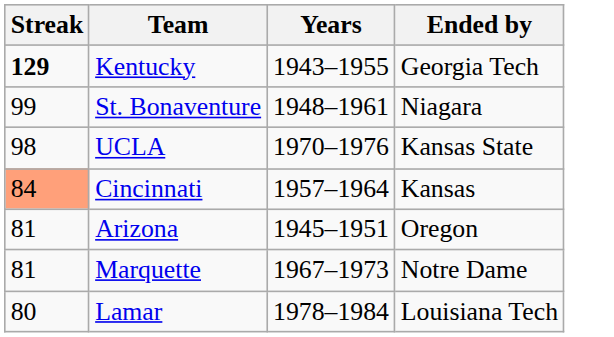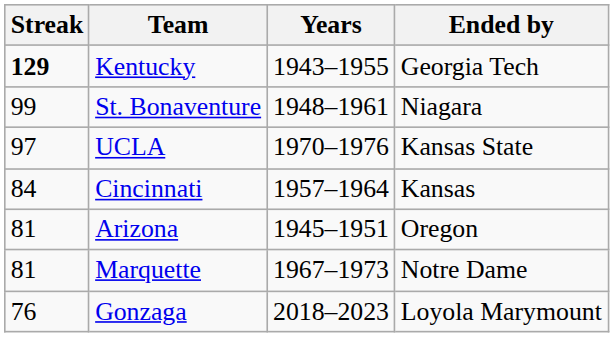 <table class="wikitable">
 <tr>
 <th>Streak</th>
 <th>Team</th>
 <th>Years</th>
 <th>Ended by</th>
 </tr>
 <tr>
 <td><strong>129</strong></td>
 <td><a href='#'>Kentucky</a></td>
 <td>1943–1955</td>
 <td>Georgia Tech</td>
 </tr>
 <tr>
 <td>99</td>
 <td><a href='#'>St. Bonaventure</a></td>
 <td>1948–1961</td>
 <td>Niagara</td>
 </tr>
 <tr>
-<td>98</td>
+<td>97</td>
 <td><a href='#'>UCLA</a></td>
 <td>1970–1976</td>
 <td>Kansas State</td>
 </tr>
 <tr>
-<td style="background: lightsalmon;">84</td>
+<td>84</td>
 <td><a href='#'>Cincinnati</a></td>
 <td>1957–1964</td>
 <td>Kansas</td>
 </tr>
 <tr>
 <td>81</td>
 <td><a href='#'>Arizona</a></td>
 <td>1945–1951</td>
 <td>Oregon</td>
 </tr>
 <tr>
 <td>81</td>
 <td><a href='#'>Marquette</a></td>
 <td>1967–1973</td>
 <td>Notre Dame</td>
 </tr>
 <tr>
-<td>80</td>
-<td><a href='#'>Lamar</a></td>
-<td>1978–1984</td>
-<td>Louisiana Tech</td>
+<td>76</td>
+<td><a href='#'>Gonzaga</a></td>
+<td>2018–2023</td>
+<td>Loyola Marymount</td>
 </tr>
 </table>
